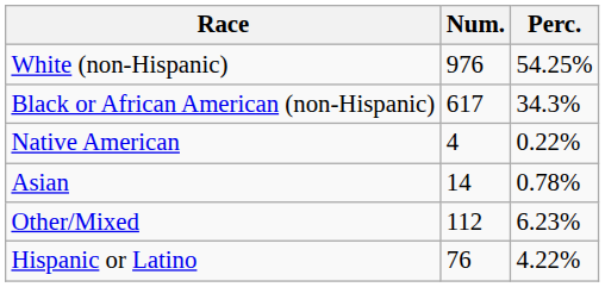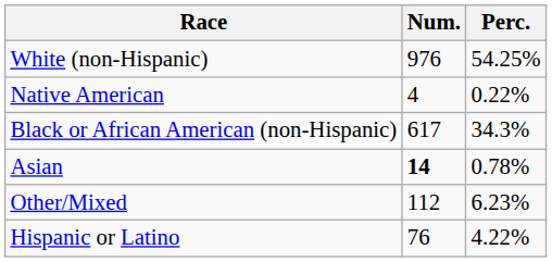 <table class="wikitable">
 <tr>
 <th>Race</th>
 <th>Num.</th>
 <th>Perc.</th>
 </tr>
 <tr>
 <td><a href='#'>White</a> (non-Hispanic)</td>
 <td>976</td>
 <td>54.25%</td>
 </tr>
 <tr>
+<td><a href='#'>Native American</a></td>
+<td>4</td>
+<td>0.22%</td>
+</tr>
+<tr>
 <td><a href='#'>Black or African American</a> (non-Hispanic)</td>
 <td>617</td>
 <td>34.3%</td>
 </tr>
 <tr>
-<td><a href='#'>Native American</a></td>
-<td>4</td>
-<td>0.22%</td>
-</tr>
-<tr>
 <td><a href='#'>Asian</a></td>
-<td>14</td>
+<td><strong>14</strong></td>
 <td>0.78%</td>
 </tr>
 <tr>
 <td><a href='#'>Other/Mixed</a></td>
 <td>112</td>
 <td>6.23%</td>
 </tr>
 <tr>
 <td><a href='#'>Hispanic</a> or <a href='#'>Latino</a></td>
 <td>76</td>
 <td>4.22%</td>
 </tr>
 </table>
